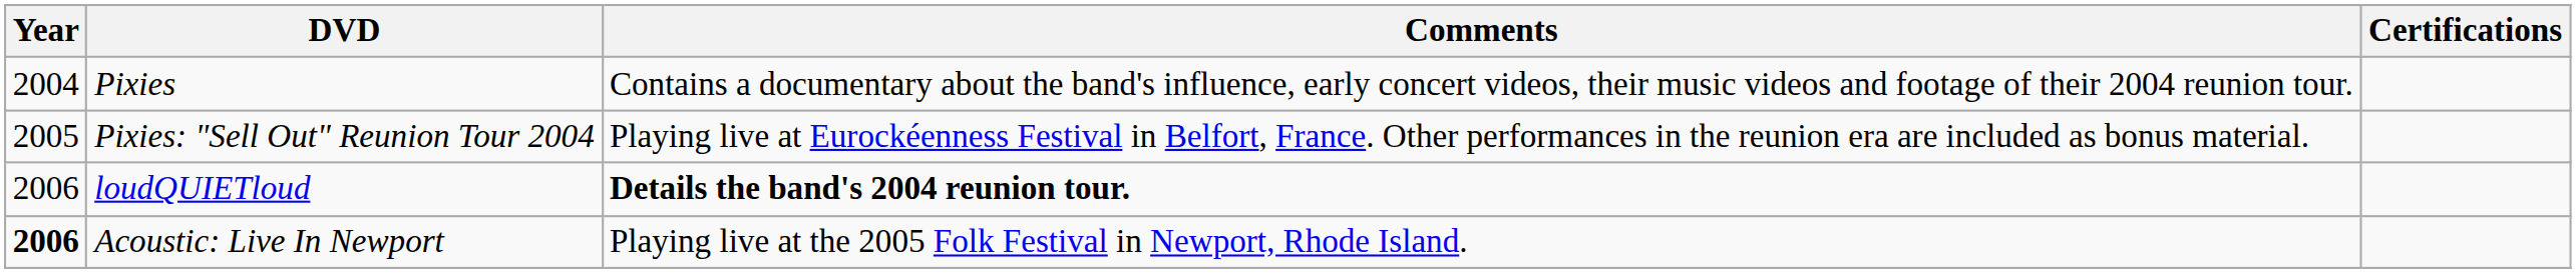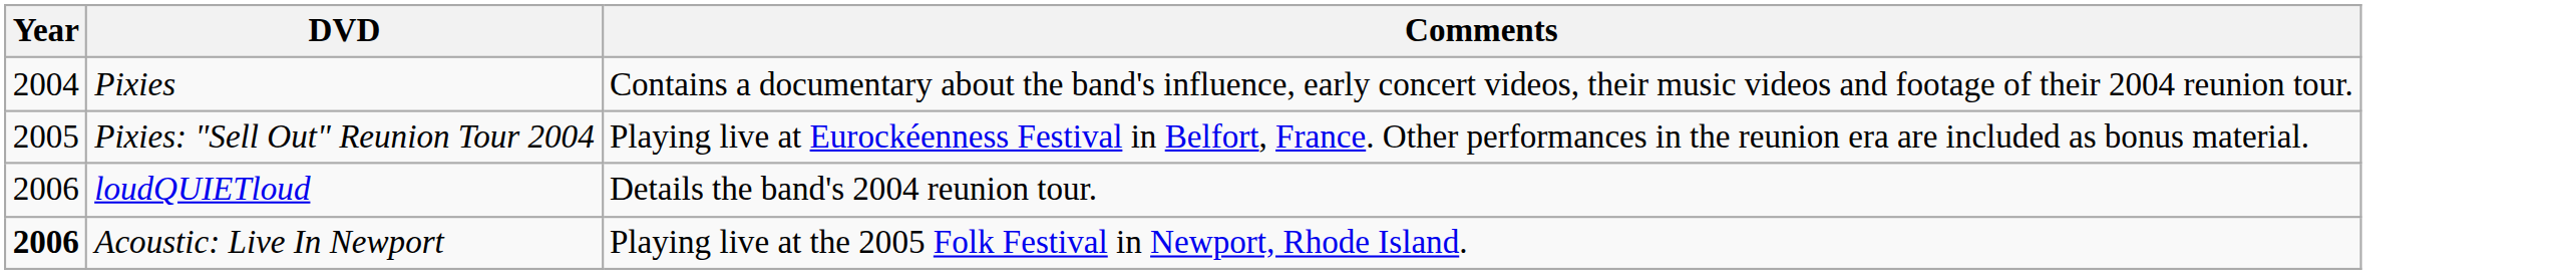 <table class="wikitable">
 <tr>
 <th>Year</th>
 <th>DVD</th>
 <th>Comments</th>
-<th>Certifications</th>
 </tr>
 <tr>
 <td>2004</td>
 <td><em>Pixies</em></td>
 <td>Contains a documentary about the band's influence, early concert videos, their music videos and footage of their 2004 reunion tour.</td>
-<td></td>
 </tr>
 <tr>
 <td>2005</td>
 <td><em>Pixies: "Sell Out" Reunion Tour 2004</em></td>
 <td>Playing live at <a href='#'>Eurockéenness Festival</a> in <a href='#'>Belfort</a>, <a href='#'>France</a>. Other performances in the reunion era are included as bonus material.</td>
-<td></td>
 </tr>
 <tr>
 <td>2006</td>
 <td><em><a href='#'>loudQUIETloud</a></em></td>
-<td><strong>Details the band's 2004 reunion tour.</strong></td>
-<td></td>
+<td>Details the band's 2004 reunion tour.</td>
 </tr>
 <tr>
 <td><strong>2006</strong></td>
 <td><em>Acoustic: Live In Newport</em></td>
 <td>Playing live at the 2005 <a href='#'>Folk Festival</a> in <a href='#'>Newport, Rhode Island</a>.</td>
-<td></td>
 </tr>
 </table>
